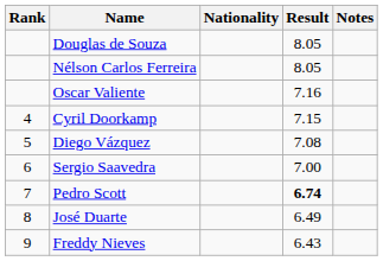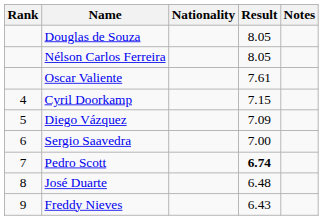 <table class="wikitable sortable" style="text-align:center">
 <tr>
 <th>Rank</th>
 <th>Name</th>
 <th>Nationality</th>
 <th>Result</th>
 <th>Notes</th>
 </tr>
 <tr>
 <td></td>
 <td align=left><a href='#'>Douglas de Souza</a></td>
 <td align=left></td>
 <td>8.05</td>
 <td></td>
 </tr>
 <tr>
 <td></td>
 <td align=left><a href='#'>Nélson Carlos Ferreira</a></td>
 <td align=left></td>
 <td>8.05</td>
 <td></td>
 </tr>
 <tr>
 <td></td>
 <td align=left><a href='#'>Oscar Valiente</a></td>
 <td align=left></td>
-<td>7.16</td>
+<td>7.61</td>
 <td></td>
 </tr>
 <tr>
 <td>4</td>
 <td align=left><a href='#'>Cyril Doorkamp</a></td>
 <td align=left></td>
 <td>7.15</td>
 <td></td>
 </tr>
 <tr>
 <td>5</td>
 <td align=left><a href='#'>Diego Vázquez</a></td>
 <td align=left></td>
-<td>7.08</td>
+<td>7.09</td>
 <td></td>
 </tr>
 <tr>
 <td>6</td>
 <td align=left><a href='#'>Sergio Saavedra</a></td>
 <td align=left></td>
 <td>7.00</td>
 <td></td>
 </tr>
 <tr>
 <td>7</td>
 <td align=left><a href='#'>Pedro Scott</a></td>
 <td align=left></td>
 <td><strong>6.74</strong></td>
 <td></td>
 </tr>
 <tr>
 <td>8</td>
 <td align=left><a href='#'>José Duarte</a></td>
 <td align=left></td>
-<td>6.49</td>
+<td>6.48</td>
 <td></td>
 </tr>
 <tr>
 <td>9</td>
 <td align=left><a href='#'>Freddy Nieves</a></td>
 <td align=left></td>
 <td>6.43</td>
 <td></td>
 </tr>
 </table>
